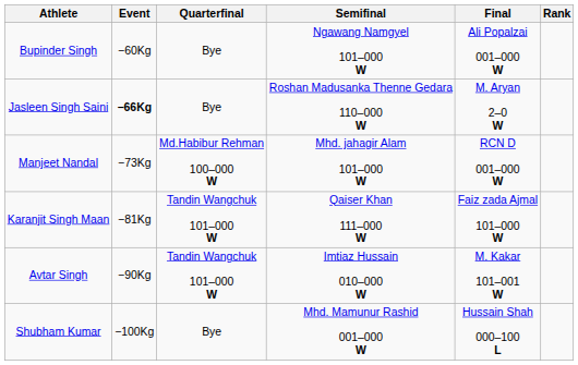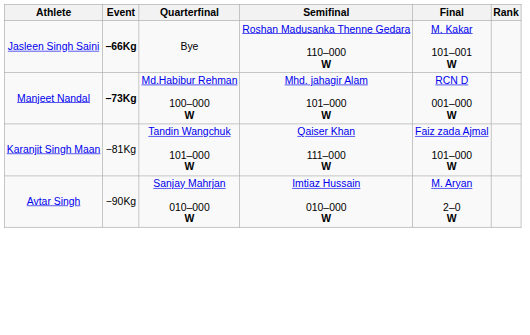 <table class="wikitable" style="text-align:center">
 <tr>
 <th>Athlete</th>
 <th>Event</th>
 <th>Quarterfinal</th>
 <th>Semifinal</th>
 <th>Final</th>
 <th>Rank</th>
 </tr>
 <tr>
-<td><a href='#'>Bupinder Singh</a></td>
-<td>−60Kg</td>
-<td>Bye</td>
-<td><a href='#'>Ngawang Namgyel</a><br><br>101–000<br><strong>W</strong></td>
-<td><a href='#'>Ali Popalzai</a><br><br>001–000<br><strong>W</strong></td>
-<td></td>
-</tr>
-<tr>
 <td><a href='#'>Jasleen Singh Saini</a></td>
 <td><strong>−66Kg</strong></td>
 <td>Bye</td>
 <td><a href='#'>Roshan Madusanka Thenne Gedara</a><br><br>110–000<br><strong>W</strong></td>
-<td><a href='#'>M. Aryan</a><br><br>2–0<br><strong>W</strong></td>
+<td><a href='#'>M. Kakar</a><br><br>101–001<br><strong>W</strong></td>
 <td></td>
 </tr>
 <tr>
 <td><a href='#'>Manjeet Nandal</a></td>
-<td>−73Kg</td>
+<td><strong>−73Kg</strong></td>
 <td><a href='#'>Md.Habibur Rehman</a><br><br>100–000<br><strong>W</strong></td>
 <td><a href='#'>Mhd. jahagir Alam</a><br><br>101–000<br><strong>W</strong></td>
 <td><a href='#'>RCN D</a><br><br>001–000<br><strong>W</strong></td>
 <td></td>
 </tr>
 <tr>
 <td><a href='#'>Karanjit Singh Maan</a></td>
 <td>−81Kg</td>
 <td><a href='#'>Tandin Wangchuk</a><br><br>101–000<br><strong>W</strong></td>
 <td><a href='#'>Qaiser Khan</a><br><br>111–000<br><strong>W</strong></td>
 <td><a href='#'>Faiz zada Ajmal</a><br><br>101–000<br><strong>W</strong></td>
 <td></td>
 </tr>
 <tr>
 <td><a href='#'>Avtar Singh</a></td>
 <td>−90Kg</td>
-<td><a href='#'>Tandin Wangchuk</a><br><br>101–000<br><strong>W</strong></td>
+<td><a href='#'>Sanjay Mahrjan</a><br><br>010–000<br><strong>W</strong></td>
 <td><a href='#'>Imtiaz Hussain</a><br><br>010–000<br><strong>W</strong></td>
-<td><a href='#'>M. Kakar</a><br><br>101–001<br><strong>W</strong></td>
-<td></td>
-</tr>
-<tr>
-<td><a href='#'>Shubham Kumar</a></td>
-<td>−100Kg</td>
-<td>Bye</td>
-<td><a href='#'>Mhd. Mamunur Rashid</a><br><br>001–000<br><strong>W</strong></td>
-<td><a href='#'>Hussain Shah</a><br><br>000–100<br><strong>L</strong></td>
+<td><a href='#'>M. Aryan</a><br><br>2–0<br><strong>W</strong></td>
 <td></td>
 </tr>
 </table>
